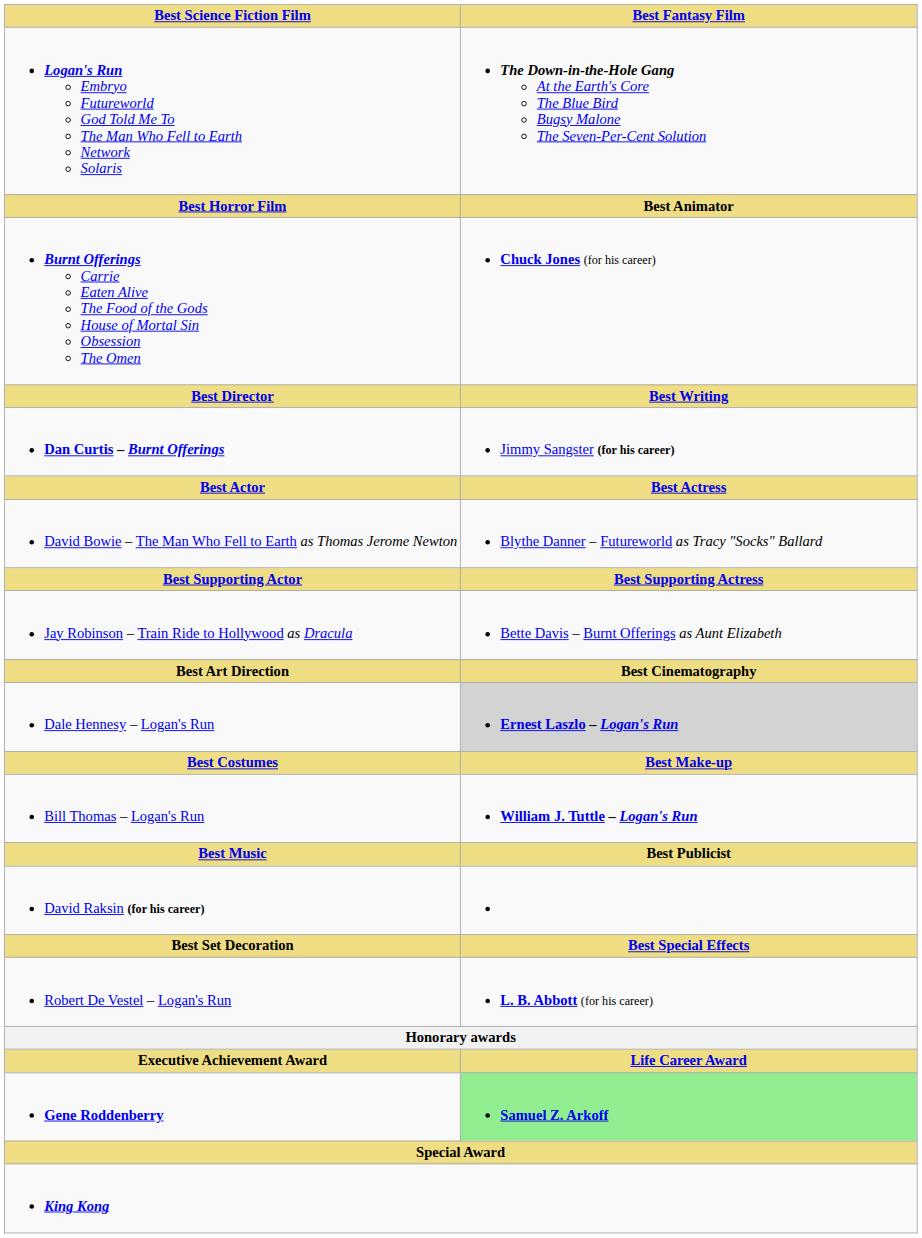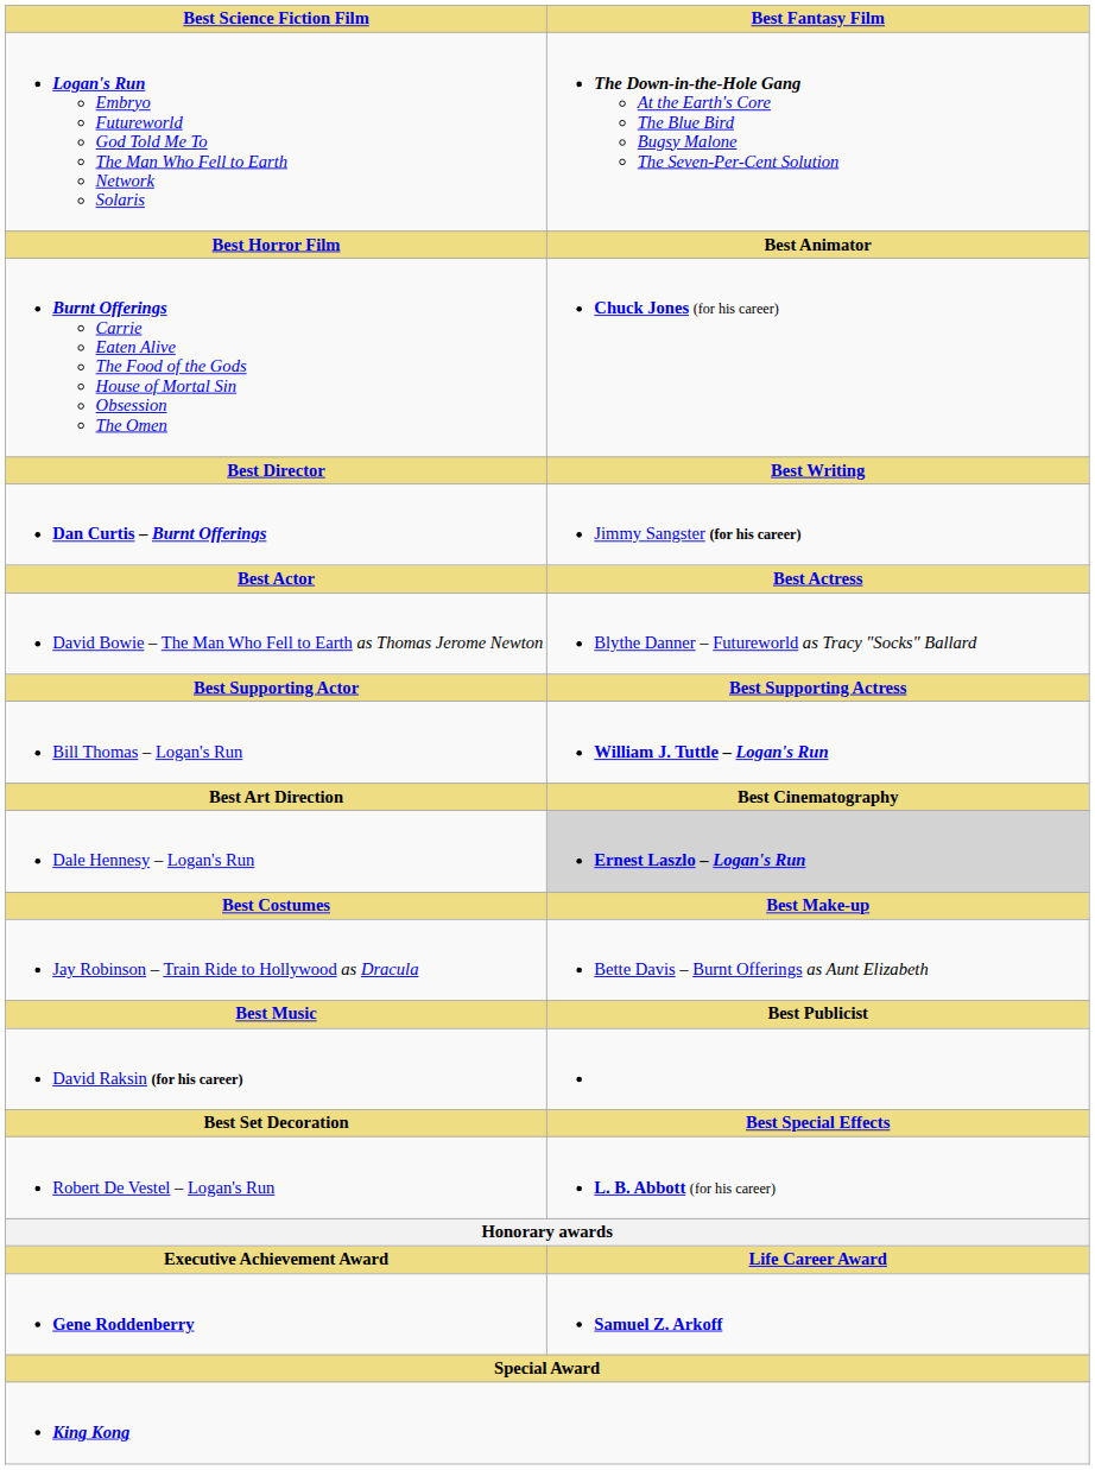 <table class=wikitable>
 <tr>
 <th style="background:#EEDD82; width:50%"><a href='#'>Best Science Fiction Film</a></th>
 <th style="background:#EEDD82; width:50%"><a href='#'>Best Fantasy Film</a></th>
 </tr>
 <tr>
 <td valign="top"><br><ul><li><strong><em><a href='#'>Logan's Run</a></em></strong><ul><li><em><a href='#'>Embryo</a></em></li><li><em><a href='#'>Futureworld</a> </em></li><li><em><a href='#'>God Told Me To</a></em></li><li><em><a href='#'>The Man Who Fell to Earth</a></em></li><li><em><a href='#'>Network</a></em></li><li><em><a href='#'>Solaris</a></em></li></ul></li></ul></td>
 <td valign="top"><br><ul><li><strong><em>The Down-in-the-Hole Gang</em></strong><ul><li><em><a href='#'>At the Earth's Core</a></em></li><li><em><a href='#'>The Blue Bird</a></em></li><li><em><a href='#'>Bugsy Malone</a></em></li><li><em><a href='#'>The Seven-Per-Cent Solution</a></em></li></ul></li></ul></td>
 </tr>
 <tr>
 <th style="background:#EEDD82; width:50%"><a href='#'>Best Horror Film</a></th>
 <th style="background:#EEDD82; width:50%">Best Animator</th>
 </tr>
 <tr>
 <td valign="top"><br><ul><li><strong><em><a href='#'>Burnt Offerings</a></em></strong><ul><li><em><a href='#'>Carrie</a></em></li><li><em><a href='#'>Eaten Alive</a></em></li><li><em><a href='#'>The Food of the Gods</a></em></li><li><em><a href='#'>House of Mortal Sin</a></em></li><li><em><a href='#'>Obsession</a></em></li><li><em><a href='#'>The Omen</a></em></li></ul></li></ul></td>
 <td valign="top"><br><ul><li><strong><a href='#'>Chuck Jones</a></strong> <small>(for his career)</small></li></ul></td>
 </tr>
 <tr>
 <th style="background:#EEDD82; width:50%"><a href='#'>Best Director</a></th>
 <th style="background:#EEDD82; width:50%"><a href='#'>Best Writing</a></th>
 </tr>
 <tr>
 <td valign="top"><br><ul><li><strong><a href='#'>Dan Curtis</a> – <em><a href='#'>Burnt Offerings</a><strong><em></li></ul></td>
 <td valign="top"><br><ul><li></strong><a href='#'>Jimmy Sangster</a><strong> <small>(for his career)</small></li></ul></td>
 </tr>
 <tr>
 <th style="background:#EEDD82; width:50%"><a href='#'>Best Actor</a></th>
 <th style="background:#EEDD82; width:50%"><a href='#'>Best Actress</a></th>
 </tr>
 <tr>
 <td valign="top"><br><ul><li></strong><a href='#'>David Bowie</a> – </em><a href='#'>The Man Who Fell to Earth</a><em> as Thomas Jerome Newton<strong></li></ul></td>
 <td valign="top"><br><ul><li></strong><a href='#'>Blythe Danner</a> – </em><a href='#'>Futureworld</a><em> as Tracy "Socks" Ballard<strong></li></ul></td>
 </tr>
 <tr>
 <th style="background:#EEDD82; width:50%"><a href='#'>Best Supporting Actor</a></th>
 <th style="background:#EEDD82; width:50%"><a href='#'>Best Supporting Actress</a></th>
 </tr>
 <tr>
-<td valign="top"><br><ul><li></strong><a href='#'>Jay Robinson</a> – </em><a href='#'>Train Ride to Hollywood</a><em> as <a href='#'>Dracula</a><strong></li></ul></td>
-<td valign="top"><br><ul><li></strong><a href='#'>Bette Davis</a> – </em><a href='#'>Burnt Offerings</a><em> as Aunt Elizabeth<strong></li></ul></td>
+<td valign="top"><br><ul><li></strong><a href='#'>Bill Thomas</a> – </em><a href='#'>Logan's Run</a></em></strong></li></ul></td>
+<td valign="top"><br><ul><li><strong><a href='#'>William J. Tuttle</a> – <em><a href='#'>Logan's Run</a><strong><em></li></ul></td>
 </tr>
 <tr>
 <th style="background:#EEDD82; width:50%">Best Art Direction</th>
 <th style="background:#EEDD82; width:50%">Best Cinematography</th>
 </tr>
 <tr>
 <td valign="top"><br><ul><li></strong><a href='#'>Dale Hennesy</a> – </em><a href='#'>Logan's Run</a></em></strong></li></ul></td>
 <td valign="top" style="background: lightgrey;"><br><ul><li><strong><a href='#'>Ernest Laszlo</a> – <em><a href='#'>Logan's Run</a><strong><em></li></ul></td>
 </tr>
 <tr>
 <th style="background:#EEDD82; width:50%"><a href='#'>Best Costumes</a></th>
 <th style="background:#EEDD82; width:50%"><a href='#'>Best Make-up</a></th>
 </tr>
 <tr>
-<td valign="top"><br><ul><li></strong><a href='#'>Bill Thomas</a> – </em><a href='#'>Logan's Run</a></em></strong></li></ul></td>
-<td valign="top"><br><ul><li><strong><a href='#'>William J. Tuttle</a> – <em><a href='#'>Logan's Run</a><strong><em></li></ul></td>
+<td valign="top"><br><ul><li></strong><a href='#'>Jay Robinson</a> – </em><a href='#'>Train Ride to Hollywood</a><em> as <a href='#'>Dracula</a><strong></li></ul></td>
+<td valign="top"><br><ul><li></strong><a href='#'>Bette Davis</a> – </em><a href='#'>Burnt Offerings</a><em> as Aunt Elizabeth<strong></li></ul></td>
 </tr>
 <tr>
 <th style="background:#EEDD82; width:50%"><a href='#'>Best Music</a></th>
 <th style="background:#EEDD82; width:50%">Best Publicist</th>
 </tr>
 <tr>
 <td valign="top"><br><ul><li></strong><a href='#'>David Raksin</a><strong> <small>(for his career)</small></li></ul></td>
 <td valign="top"><br><ul><li></strong><strong></li></ul></td>
 </tr>
 <tr>
 <th style="background:#EEDD82; width:50%">Best Set Decoration</th>
 <th style="background:#EEDD82; width:50%"><a href='#'>Best Special Effects</a></th>
 </tr>
 <tr>
 <td valign="top"><br><ul><li></strong><a href='#'>Robert De Vestel</a> – </em><a href='#'>Logan's Run</a></em></strong></li></ul></td>
 <td valign="top"><br><ul><li><strong><a href='#'>L. B. Abbott</a></strong> <small>(for his career)</small></li></ul></td>
 </tr>
 <tr>
 <th colspan="2">Honorary awards</th>
 </tr>
 <tr>
 <th style="background:#EEDD82; width:50%">Executive Achievement Award</th>
 <th style="background:#EEDD82; width:50%"><a href='#'>Life Career Award</a></th>
 </tr>
 <tr>
 <td valign="top"><br><ul><li><strong><a href='#'>Gene Roddenberry</a></strong></li></ul></td>
-<td valign="top" style="background: lightgreen;"><br><ul><li><strong><a href='#'>Samuel Z. Arkoff</a></strong></li></ul></td>
+<td valign="top"><br><ul><li><strong><a href='#'>Samuel Z. Arkoff</a></strong></li></ul></td>
 </tr>
 <tr>
 <th colspan="2" style="background:#EEDD82">Special Award</th>
 </tr>
 <tr>
 <td colspan="2" valign="top"><br><ul><li><strong><em><a href='#'>King Kong</a></em></strong></li></ul></td>
 </tr>
 </table>
